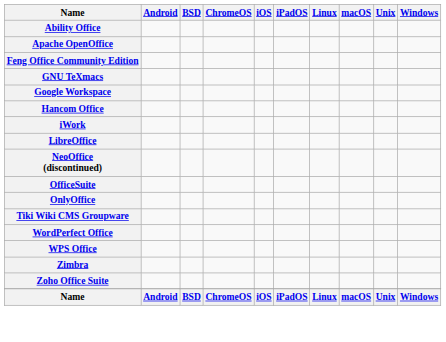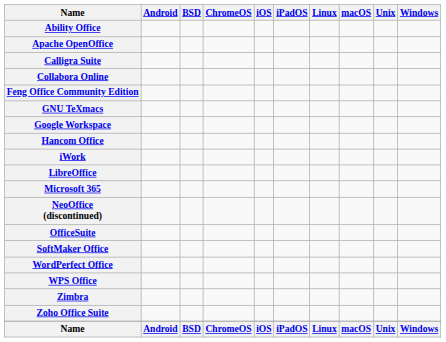 <table class="wikitable sticky-header sortable sort-under" style="font-size: smaller; text-align: center; width: auto;">
 <tr>
 <th>Name</th>
 <th><a href='#'>Android</a></th>
 <th><a href='#'>BSD</a></th>
 <th><a href='#'>ChromeOS</a></th>
 <th><a href='#'>iOS</a></th>
 <th><a href='#'>iPadOS</a></th>
 <th><a href='#'>Linux</a></th>
 <th><a href='#'>macOS</a></th>
 <th><a href='#'>Unix</a></th>
 <th><a href='#'>Windows</a></th>
 </tr>
 <tr>
 <th><a href='#'>Ability Office</a></th>
 <td></td>
 <td></td>
 <td></td>
 <td></td>
 <td></td>
 <td></td>
 <td></td>
 <td></td>
 <td></td>
 </tr>
 <tr>
 <th><a href='#'>Apache OpenOffice</a></th>
+<td></td>
+<td></td>
+<td></td>
+<td></td>
+<td></td>
+<td></td>
+<td></td>
+<td></td>
+<td></td>
+</tr>
+<tr>
+<th><a href='#'>Calligra Suite</a></th>
+<td></td>
+<td></td>
+<td></td>
+<td></td>
+<td></td>
+<td></td>
+<td></td>
+<td></td>
+<td></td>
+</tr>
+<tr>
+<th><a href='#'>Collabora Online</a></th>
 <td></td>
 <td></td>
 <td></td>
 <td></td>
 <td></td>
 <td></td>
 <td></td>
 <td></td>
 <td></td>
 </tr>
 <tr>
 <th><a href='#'>Feng Office Community Edition</a></th>
 <td></td>
 <td></td>
 <td></td>
 <td></td>
 <td></td>
 <td></td>
 <td></td>
 <td></td>
 <td></td>
 </tr>
 <tr>
 <th><a href='#'>GNU TeXmacs</a></th>
 <td></td>
 <td></td>
 <td></td>
 <td></td>
 <td></td>
 <td></td>
 <td></td>
 <td></td>
 <td></td>
 </tr>
 <tr>
 <th><a href='#'>Google Workspace</a></th>
 <td></td>
 <td></td>
 <td></td>
 <td></td>
 <td></td>
 <td></td>
 <td></td>
 <td></td>
 <td></td>
 </tr>
 <tr>
 <th><a href='#'>Hancom Office</a></th>
 <td></td>
 <td></td>
 <td></td>
 <td></td>
 <td></td>
 <td></td>
 <td></td>
 <td></td>
 <td></td>
 </tr>
 <tr>
 <th><a href='#'>iWork</a></th>
 <td></td>
 <td></td>
 <td></td>
 <td></td>
 <td></td>
 <td></td>
 <td></td>
 <td></td>
 <td></td>
 </tr>
 <tr>
 <th><a href='#'>LibreOffice</a></th>
 <td></td>
 <td></td>
 <td></td>
 <td></td>
 <td></td>
 <td></td>
 <td></td>
 <td></td>
 <td></td>
 </tr>
 <tr>
+<th><a href='#'>Microsoft 365</a></th>
+<td></td>
+<td></td>
+<td></td>
+<td></td>
+<td></td>
+<td></td>
+<td></td>
+<td></td>
+<td></td>
+</tr>
+<tr>
 <th><a href='#'>NeoOffice</a> <br>(discontinued)</th>
 <td></td>
 <td></td>
 <td></td>
 <td></td>
 <td></td>
 <td></td>
 <td></td>
 <td></td>
 <td></td>
 </tr>
 <tr>
 <th><a href='#'>OfficeSuite</a></th>
 <td></td>
 <td></td>
 <td></td>
 <td></td>
 <td></td>
 <td></td>
 <td></td>
 <td></td>
 <td></td>
 </tr>
 <tr>
-<th><a href='#'>OnlyOffice</a></th>
-<td></td>
-<td></td>
-<td></td>
-<td></td>
-<td></td>
-<td></td>
-<td></td>
-<td></td>
-<td></td>
-</tr>
-<tr>
-<th><a href='#'>Tiki Wiki CMS Groupware</a></th>
+<th><a href='#'>SoftMaker Office</a></th>
 <td></td>
 <td></td>
 <td></td>
 <td></td>
 <td></td>
 <td></td>
 <td></td>
 <td></td>
 <td></td>
 </tr>
 <tr>
 <th><a href='#'>WordPerfect Office</a></th>
 <td></td>
 <td></td>
 <td></td>
 <td></td>
 <td></td>
 <td></td>
 <td></td>
 <td></td>
 <td></td>
 </tr>
 <tr>
 <th><a href='#'>WPS Office</a></th>
 <td></td>
 <td></td>
 <td></td>
 <td></td>
 <td></td>
 <td></td>
 <td></td>
 <td></td>
 <td></td>
 </tr>
 <tr>
 <th><a href='#'>Zimbra</a></th>
 <td></td>
 <td></td>
 <td></td>
 <td></td>
 <td></td>
 <td></td>
 <td></td>
 <td></td>
 <td></td>
 </tr>
 <tr>
 <th><a href='#'>Zoho Office Suite</a></th>
 <td></td>
 <td></td>
 <td></td>
 <td></td>
 <td></td>
 <td></td>
 <td></td>
 <td></td>
 <td></td>
 </tr>
 <tr>
 </tr>
 <tr class="sortbottom">
 <th>Name</th>
 <th><a href='#'>Android</a></th>
 <th><a href='#'>BSD</a></th>
 <th><a href='#'>ChromeOS</a></th>
 <th><a href='#'>iOS</a></th>
 <th><a href='#'>iPadOS</a></th>
 <th><a href='#'>Linux</a></th>
 <th><a href='#'>macOS</a></th>
 <th><a href='#'>Unix</a></th>
 <th><a href='#'>Windows</a></th>
 </tr>
 </table>
